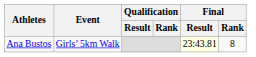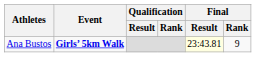 <table class="wikitable" border="1" style="font-size:90%">
 <tr>
 <th rowspan=2>Athletes</th>
 <th rowspan=2>Event</th>
 <th colspan=2>Qualification</th>
 <th colspan=2>Final</th>
 </tr>
 <tr>
 <th>Result</th>
 <th>Rank</th>
 <th>Result</th>
 <th>Rank</th>
 </tr>
 <tr>
 <td><a href='#'>Ana Bustos</a></td>
-<td><a href='#'>Girls’ 5km Walk</a></td>
+<td><strong><a href='#'>Girls’ 5km Walk</a></strong></td>
 <td colspan=2 bgcolor=#DCDCDC></td>
 <td align=center style="background: lightyellow;">23:43.81</td>
-<td align=center>8</td>
+<td align=center>9</td>
 </tr>
 </table>
